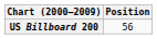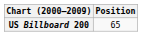 <table class="wikitable plainrowheaders">
 <tr>
 <th>Chart (2000–2009)</th>
 <th>Position</th>
 </tr>
 <tr>
 <th scope="row">US <em>Billboard</em> 200</th>
-<td style="text-align:center;">56</td>
+<td style="text-align:center;">65</td>
 </tr>
 </table>
